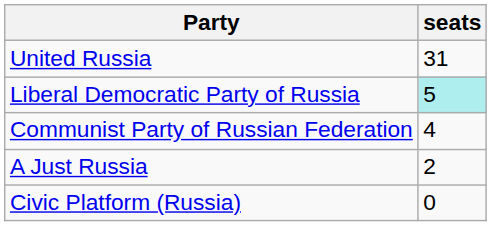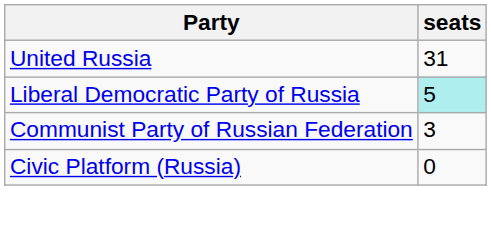 <table class="wikitable">
 <tr>
 <th>Party</th>
 <th>seats</th>
 </tr>
 <tr>
 <td><a href='#'>United Russia</a></td>
 <td>31</td>
 </tr>
 <tr>
 <td><a href='#'>Liberal Democratic Party of Russia</a></td>
 <td style="background: paleturquoise;">5</td>
 </tr>
 <tr>
 <td><a href='#'>Communist Party of Russian Federation</a></td>
-<td>4</td>
-</tr>
-<tr>
-<td><a href='#'>A Just Russia</a></td>
-<td>2</td>
+<td>3</td>
 </tr>
 <tr>
 <td><a href='#'>Civic Platform (Russia)</a></td>
 <td>0</td>
 </tr>
 </table>
